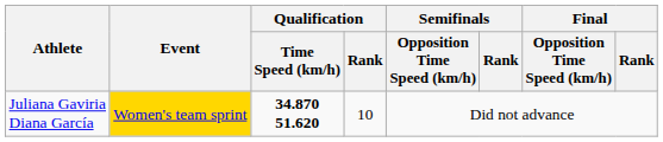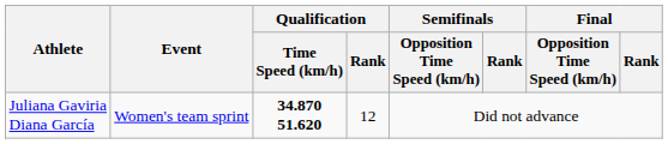 <table class="wikitable" style="font-size:90%">
 <tr>
 <th rowspan="2">Athlete</th>
 <th rowspan="2">Event</th>
 <th colspan=2>Qualification</th>
 <th colspan=2>Semifinals</th>
 <th colspan=2>Final</th>
 </tr>
 <tr style="font-size:95%">
 <th>Time<br>Speed (km/h)</th>
 <th>Rank</th>
 <th>Opposition<br>Time<br>Speed (km/h)</th>
 <th>Rank</th>
 <th>Opposition<br>Time<br>Speed (km/h)</th>
 <th>Rank</th>
 </tr>
 <tr align=center>
 <td align=left><a href='#'>Juliana Gaviria</a><br><a href='#'>Diana García</a></td>
-<td align=left style="background: gold;"><a href='#'>Women's team sprint</a></td>
+<td align=left><a href='#'>Women's team sprint</a></td>
 <td><strong>34.870<br>51.620</strong></td>
-<td>10</td>
+<td>12</td>
 <td colspan=4>Did not advance</td>
 </tr>
 </table>
